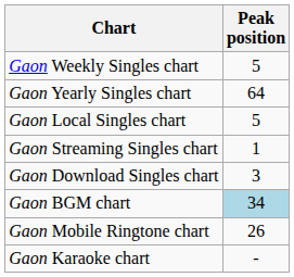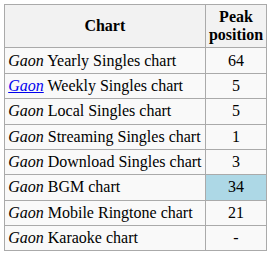 <table class="wikitable sortable">
 <tr>
 <th>Chart</th>
 <th>Peak<br>position</th>
 </tr>
 <tr>
+<td><em>Gaon</em> Yearly Singles chart</td>
+<td align="center">64</td>
+</tr>
+<tr>
 <td><em><a href='#'>Gaon</a></em> Weekly Singles chart</td>
 <td align="center">5</td>
-</tr>
-<tr>
-<td><em>Gaon</em> Yearly Singles chart</td>
-<td align="center">64</td>
 </tr>
 <tr>
 <td><em>Gaon</em> Local Singles chart</td>
 <td align="center">5</td>
 </tr>
 <tr>
 <td><em>Gaon</em> Streaming Singles chart</td>
 <td align="center">1</td>
 </tr>
 <tr>
 <td><em>Gaon</em> Download Singles chart</td>
 <td align="center">3</td>
 </tr>
 <tr>
 <td><em>Gaon</em> BGM chart</td>
 <td align="center" style="background: lightblue;">34</td>
 </tr>
 <tr>
 <td><em>Gaon</em> Mobile Ringtone chart</td>
-<td align="center">26</td>
+<td align="center">21</td>
 </tr>
 <tr>
 <td><em>Gaon</em> Karaoke chart</td>
 <td align="center">-</td>
 </tr>
 </table>
